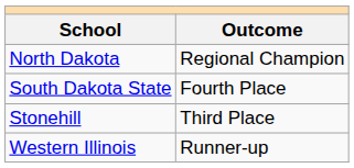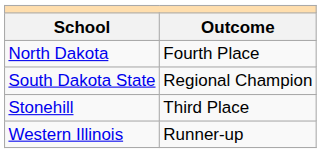 <table class="wikitable" style="float:left; margin-right:1em;">
 <tr>
 <th colspan="3" style="background:#ffdead;"></th>
 </tr>
 <tr>
 <th>School</th>
 <th>Outcome</th>
 </tr>
 <tr>
 <td><a href='#'>North Dakota</a></td>
-<td>Regional Champion</td>
+<td>Fourth Place</td>
 </tr>
 <tr>
 <td><a href='#'>South Dakota State</a></td>
-<td>Fourth Place</td>
+<td>Regional Champion</td>
 </tr>
 <tr>
 <td><a href='#'>Stonehill</a></td>
 <td>Third Place</td>
 </tr>
 <tr>
 <td><a href='#'>Western Illinois</a></td>
 <td>Runner-up</td>
 </tr>
 </table>
